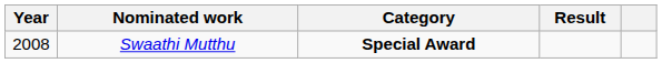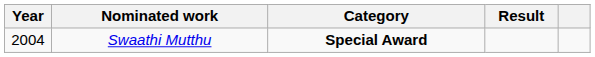 <table class="wikitable" width=100%>
 <tr>
 <th width=8%>Year</th>
 <th width=37%>Nominated work</th>
 <th width=37%>Category</th>
 <th width=12.5%>Result</th>
 <th width=5.5%></th>
 </tr>
 <tr>
-<td style="text-align:center;">2008</td>
+<td style="text-align:center;">2004</td>
 <td style="text-align: center;"><em><a href='#'>Swaathi Mutthu</a></em></td>
 <td style="text-align: center;"><strong>Special Award</strong></td>
 <td></td>
 <td style="text-align: center;"></td>
 </tr>
 </table>
